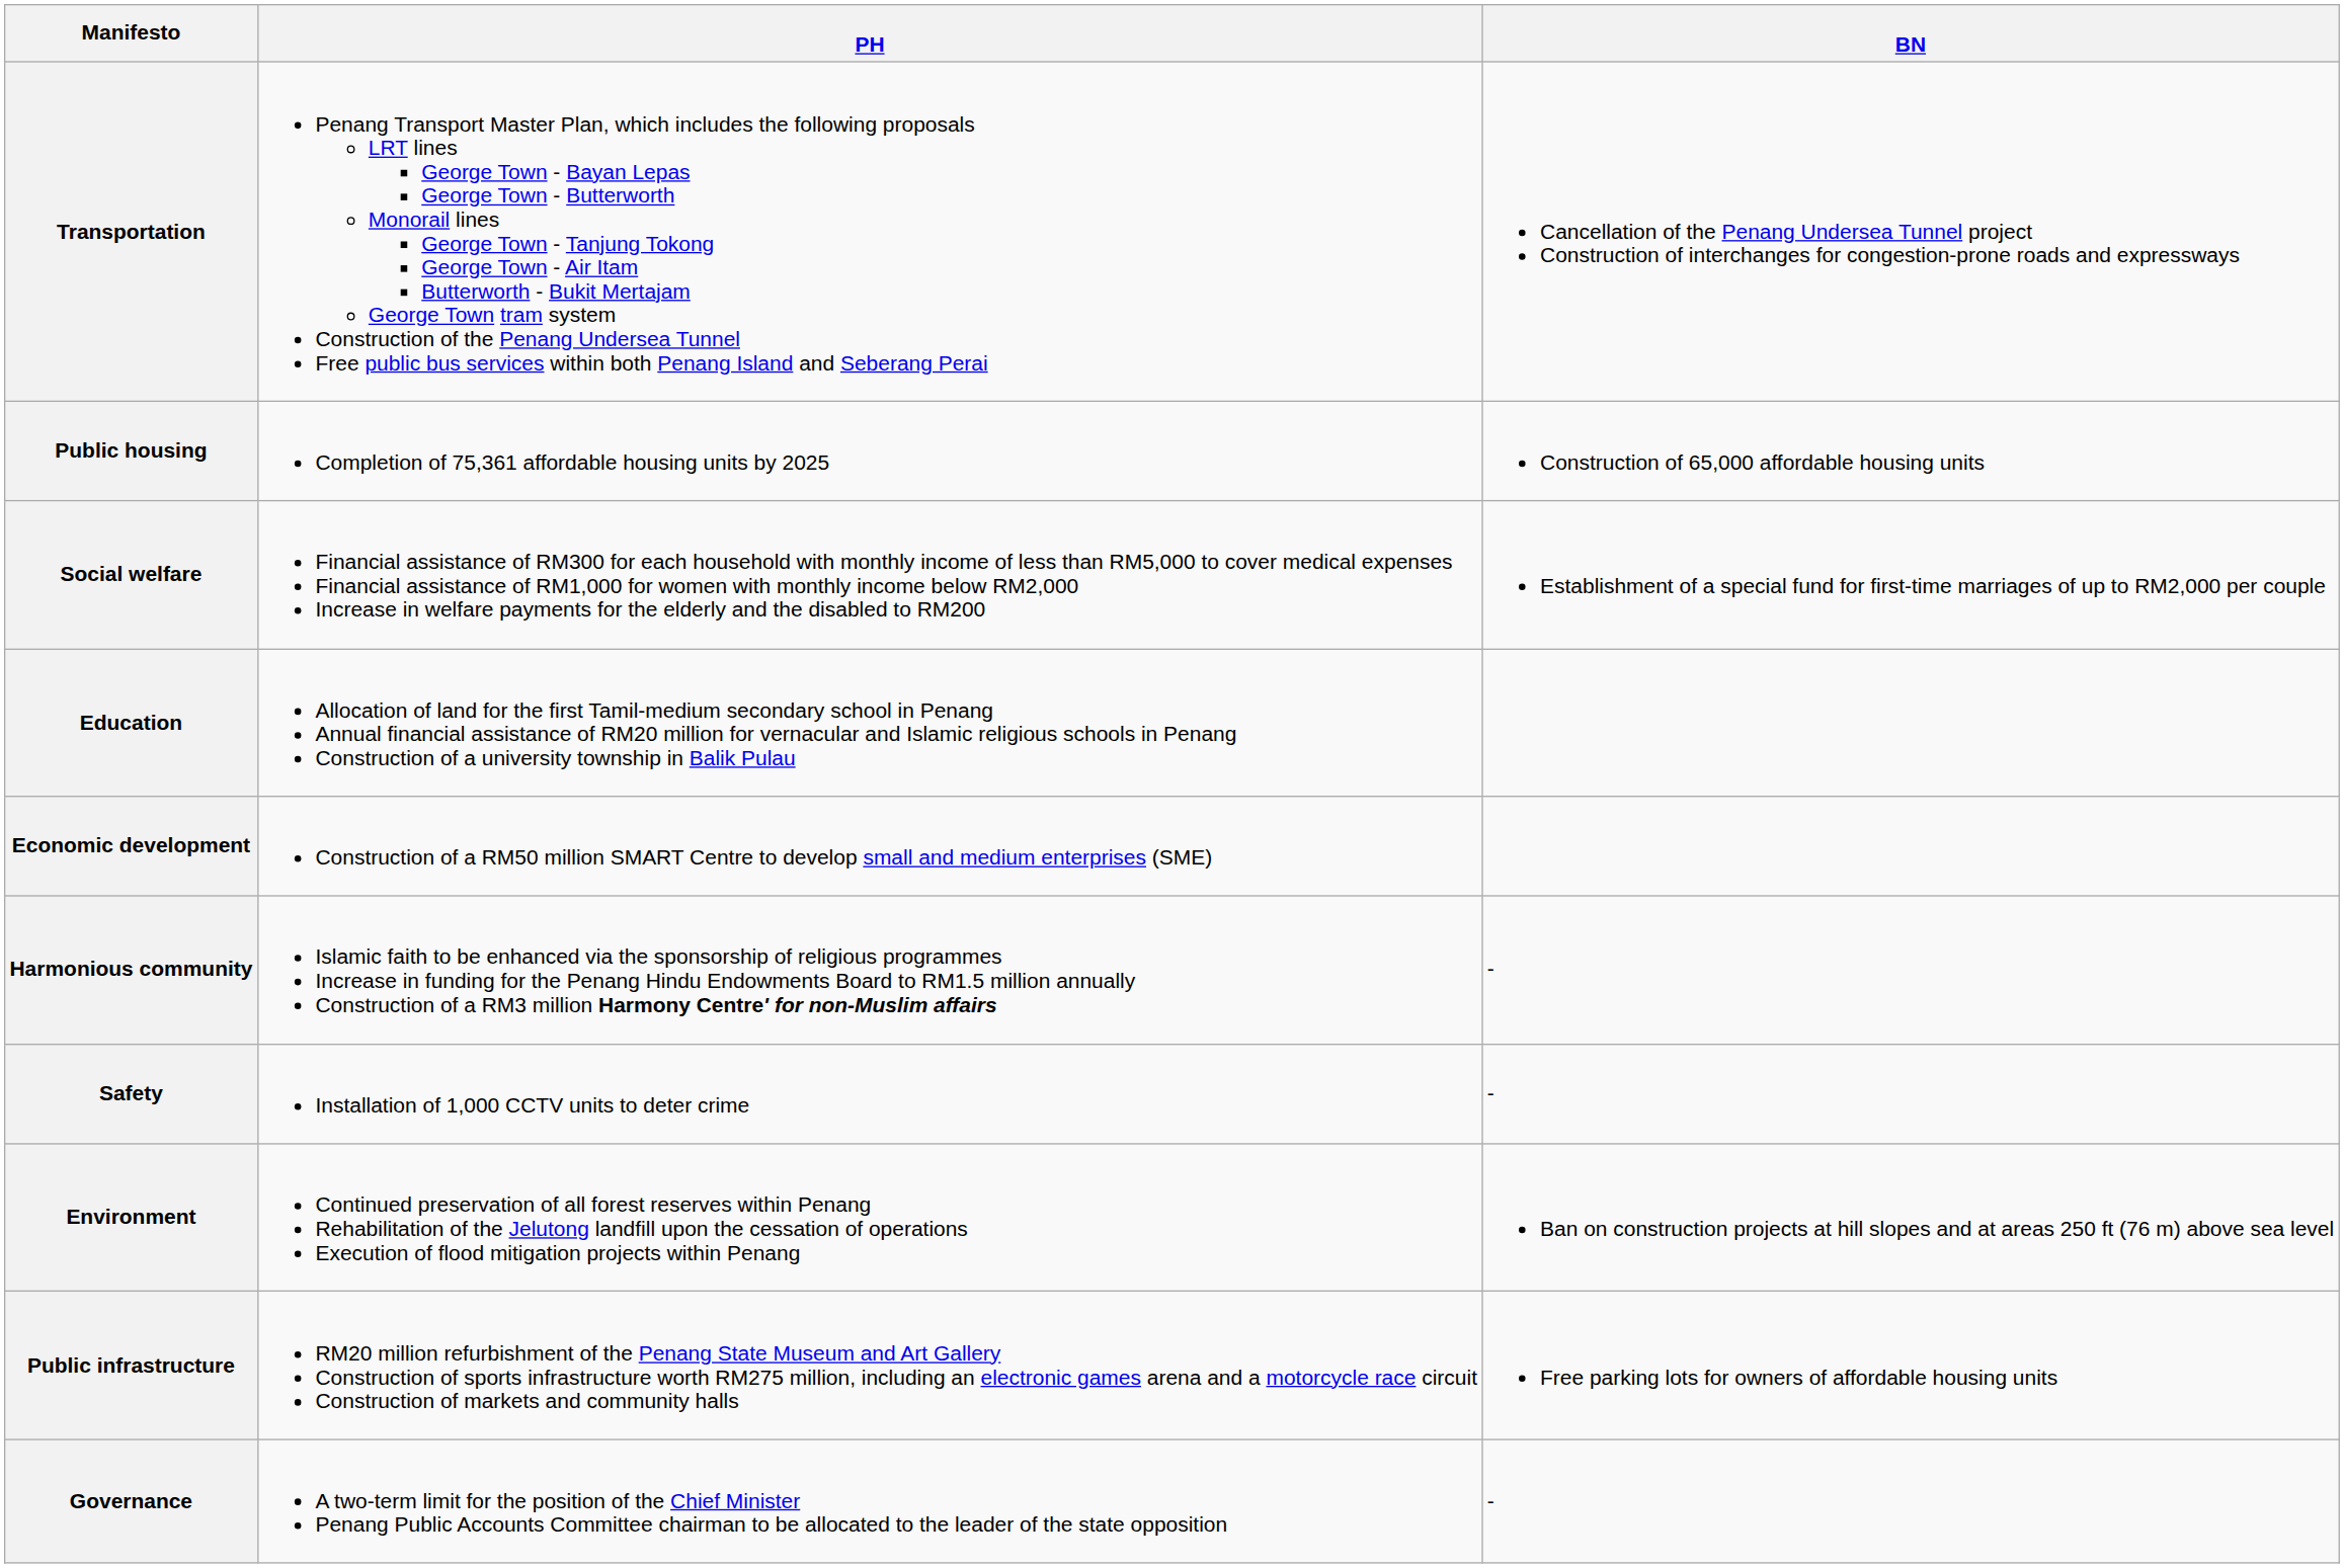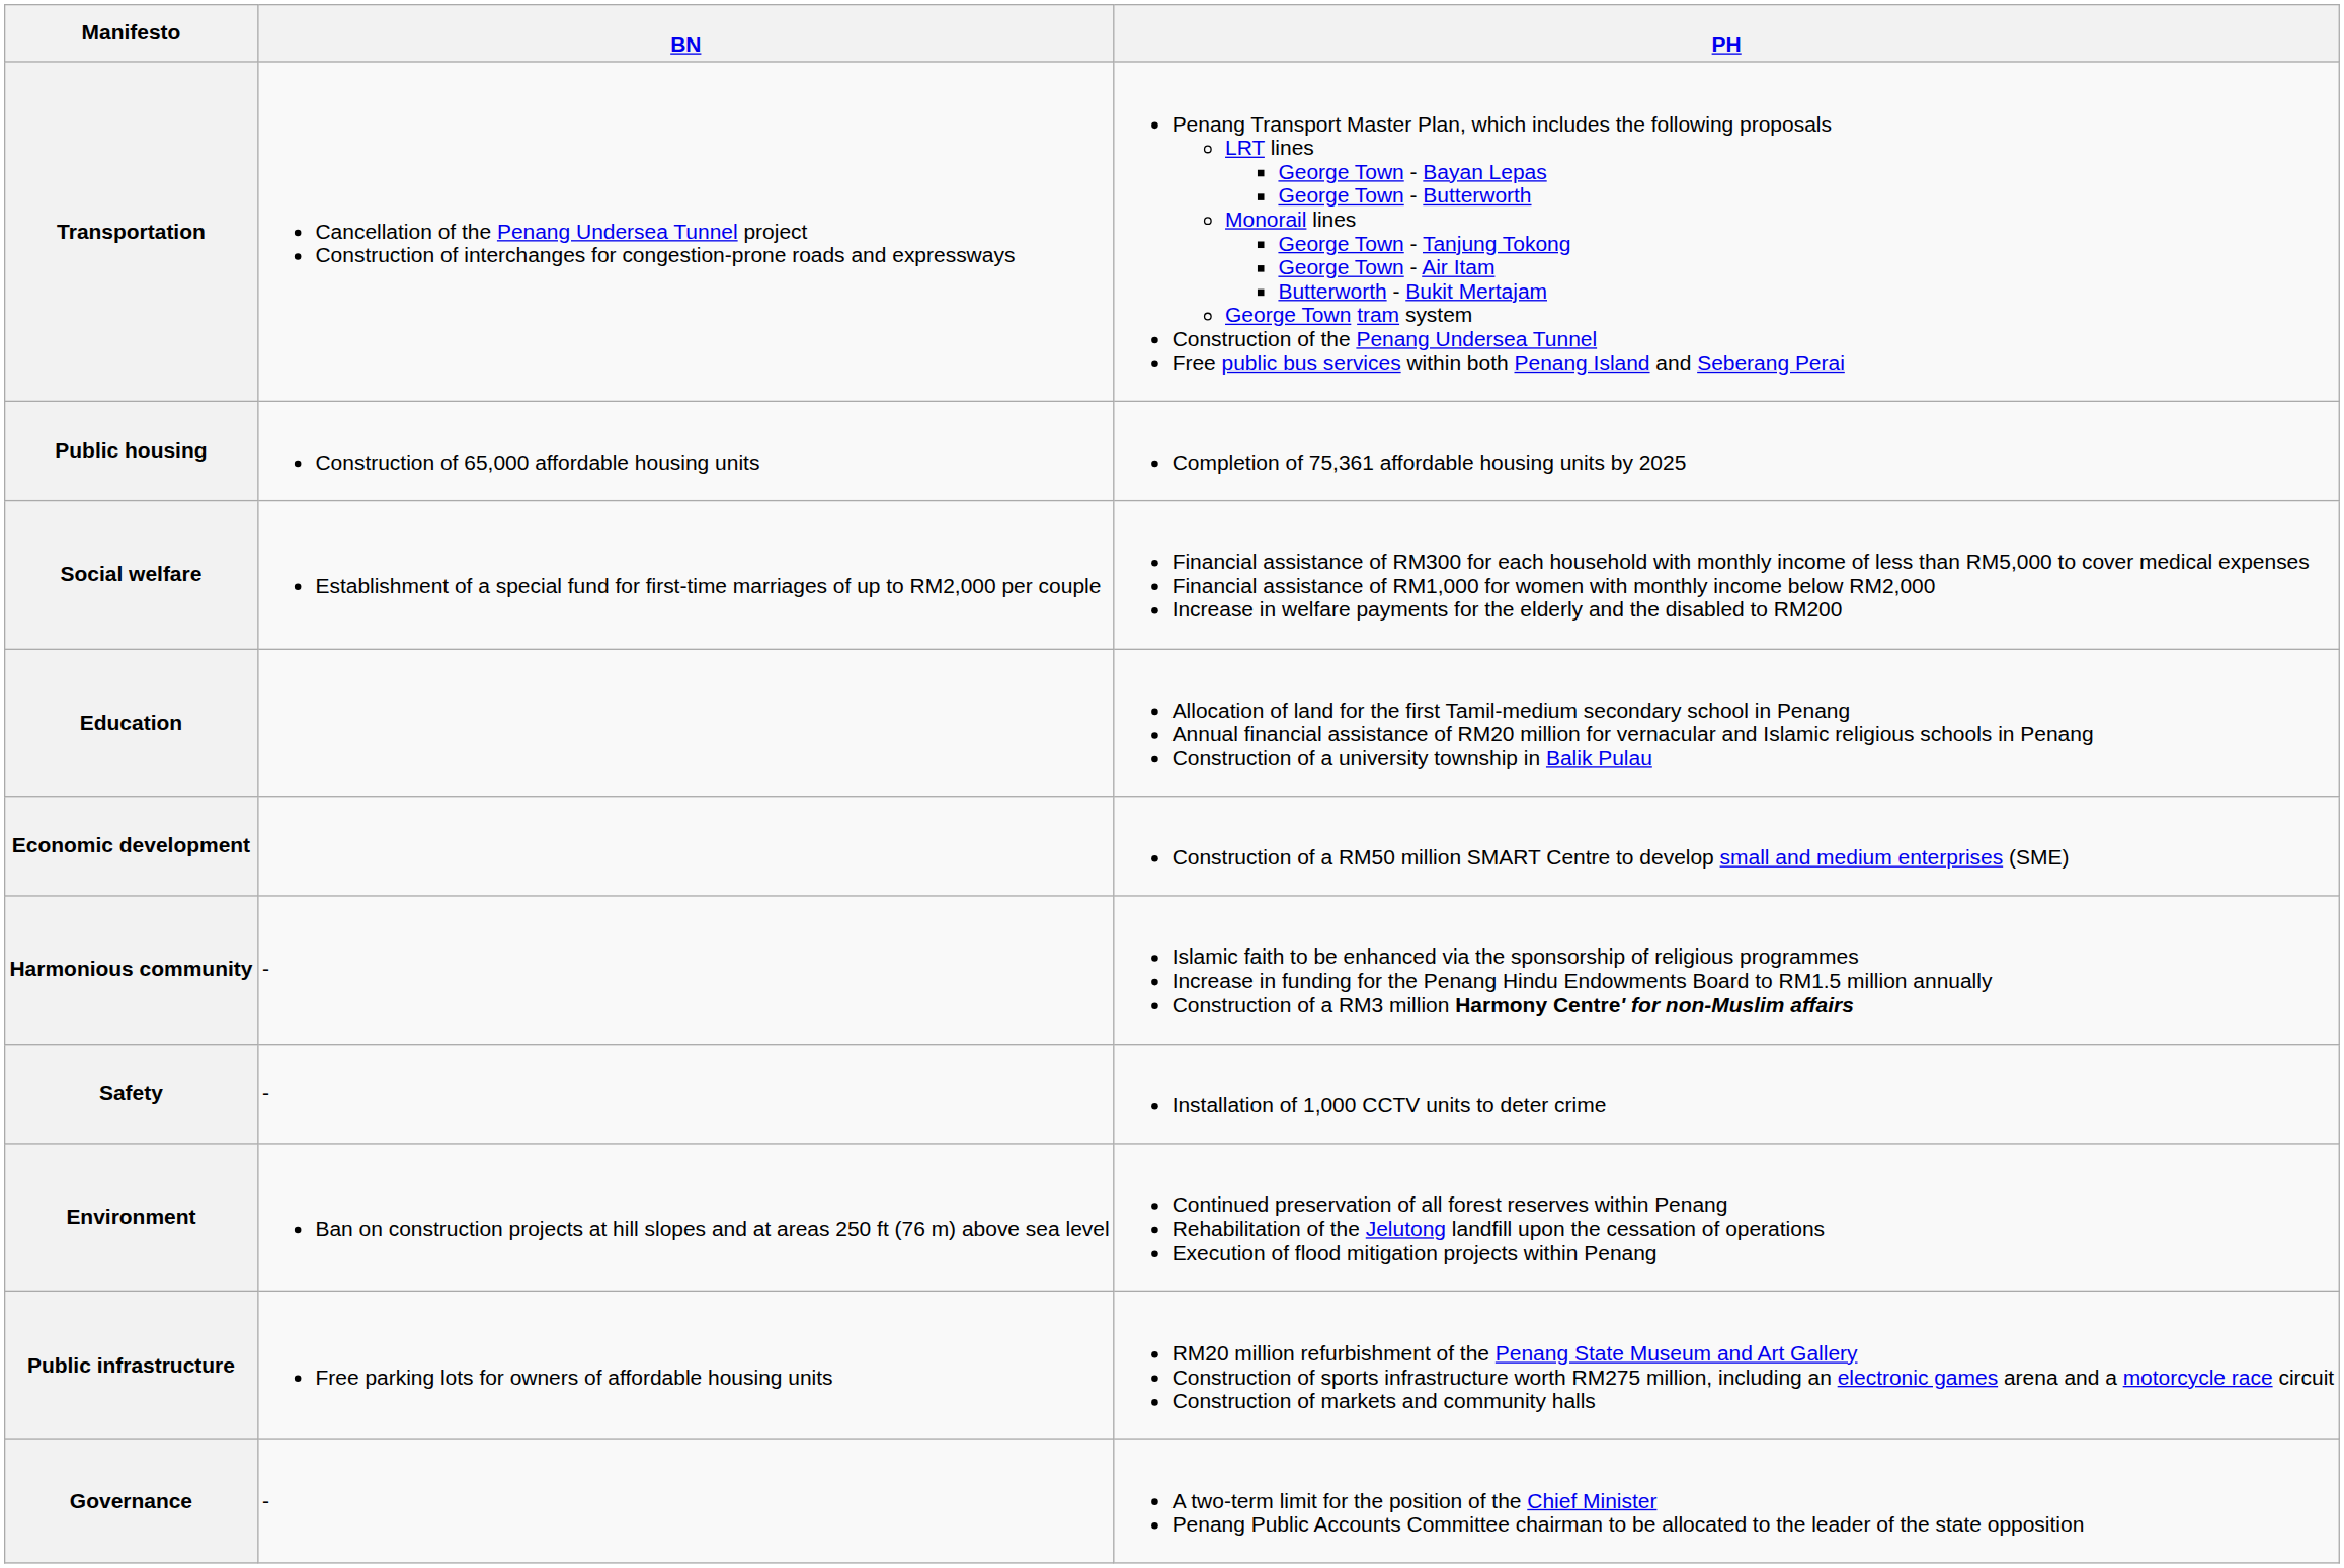 <table class="wikitable mw-collapsible">
 <tr>
 <th>Manifesto</th>
+<th><br><a href='#'>BN</a></th>
 <th><br><a href='#'>PH</a></th>
-<th><br><a href='#'>BN</a></th>
 </tr>
 <tr>
 <th>Transportation</th>
+<td><br><ul><li>Cancellation of the <a href='#'>Penang Undersea Tunnel</a> project</li><li>Construction of interchanges for congestion-prone roads and expressways</li></ul></td>
 <td><br><ul><li>Penang Transport Master Plan, which includes the following proposals<ul><li><a href='#'>LRT</a> lines<ul><li><a href='#'>George Town</a> - <a href='#'>Bayan Lepas</a></li><li><a href='#'>George Town</a> - <a href='#'>Butterworth</a></li></ul></li><li><a href='#'>Monorail</a> lines<ul><li><a href='#'>George Town</a> - <a href='#'>Tanjung Tokong</a></li><li><a href='#'>George Town</a> - <a href='#'>Air Itam</a></li><li><a href='#'>Butterworth</a> - <a href='#'>Bukit Mertajam</a></li></ul></li><li><a href='#'>George Town</a> <a href='#'>tram</a> system</li></ul></li><li>Construction of the <a href='#'>Penang Undersea Tunnel</a></li><li>Free <a href='#'>public bus services</a> within both <a href='#'>Penang Island</a> and <a href='#'>Seberang Perai</a></li></ul></td>
-<td><br><ul><li>Cancellation of the <a href='#'>Penang Undersea Tunnel</a> project</li><li>Construction of interchanges for congestion-prone roads and expressways</li></ul></td>
 </tr>
 <tr>
 <th>Public housing</th>
+<td><br><ul><li>Construction of 65,000 affordable housing units</li></ul></td>
 <td><br><ul><li>Completion of 75,361 affordable housing units by 2025</li></ul></td>
-<td><br><ul><li>Construction of 65,000 affordable housing units</li></ul></td>
 </tr>
 <tr>
 <th>Social welfare</th>
+<td><br><ul><li>Establishment of a special fund for first-time marriages of up to RM2,000 per couple</li></ul></td>
 <td><br><ul><li>Financial assistance of RM300 for each household with monthly income of less than RM5,000 to cover medical expenses</li><li>Financial assistance of RM1,000 for women with monthly income below RM2,000</li><li>Increase in welfare payments for the elderly and the disabled to RM200</li></ul></td>
-<td><br><ul><li>Establishment of a special fund for first-time marriages of up to RM2,000 per couple</li></ul></td>
 </tr>
 <tr>
 <th>Education</th>
+<td></td>
 <td><br><ul><li>Allocation of land for the first Tamil-medium secondary school in Penang</li><li>Annual financial assistance of RM20 million for vernacular and Islamic religious schools in Penang</li><li>Construction of a university township in <a href='#'>Balik Pulau</a></li></ul></td>
-<td></td>
 </tr>
 <tr>
 <th>Economic development</th>
+<td></td>
 <td><br><ul><li>Construction of a RM50 million SMART Centre to develop <a href='#'>small and medium enterprises</a> (SME)</li></ul></td>
-<td></td>
 </tr>
 <tr>
 <th>Harmonious community</th>
+<td>-</td>
 <td><br><ul><li>Islamic faith to be enhanced via the sponsorship of religious programmes</li><li>Increase in funding for the Penang Hindu Endowments Board to RM1.5 million annually</li><li>Construction of a RM3 million <strong>Harmony Centre<em>' for non-Muslim affairs</li></ul></td>
-<td>-</td>
 </tr>
 <tr>
 <th>Safety</th>
+<td>-</td>
 <td><br><ul><li>Installation of 1,000 CCTV units to deter crime</li></ul></td>
-<td>-</td>
 </tr>
 <tr>
 <th>Environment</th>
+<td><br><ul><li>Ban on construction projects at hill slopes and at areas 250 ft (76 m) above sea level</li></ul></td>
 <td><br><ul><li>Continued preservation of all forest reserves within Penang</li><li>Rehabilitation of the <a href='#'>Jelutong</a> landfill upon the cessation of operations</li><li>Execution of flood mitigation projects within Penang</li></ul></td>
-<td><br><ul><li>Ban on construction projects at hill slopes and at areas 250 ft (76 m) above sea level</li></ul></td>
 </tr>
 <tr>
 <th>Public infrastructure</th>
+<td><br><ul><li>Free parking lots for owners of affordable housing units</li></ul></td>
 <td><br><ul><li>RM20 million refurbishment of the <a href='#'>Penang State Museum and Art Gallery</a></li><li>Construction of sports infrastructure worth RM275 million, including an <a href='#'>electronic games</a> arena and a <a href='#'>motorcycle race</a> circuit</li><li>Construction of markets and community halls</li></ul></td>
-<td><br><ul><li>Free parking lots for owners of affordable housing units</li></ul></td>
 </tr>
 <tr>
 <th>Governance</th>
+<td>-</td>
 <td><br><ul><li>A two-term limit for the position of the <a href='#'>Chief Minister</a></li><li>Penang Public Accounts Committee chairman to be allocated to the leader of the state opposition</li></ul></td>
-<td>-</td>
 </tr>
 </table>
